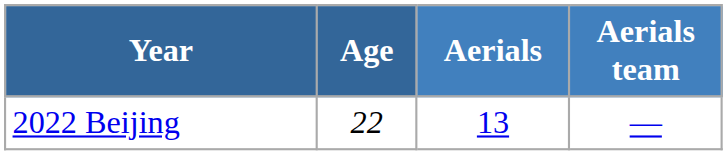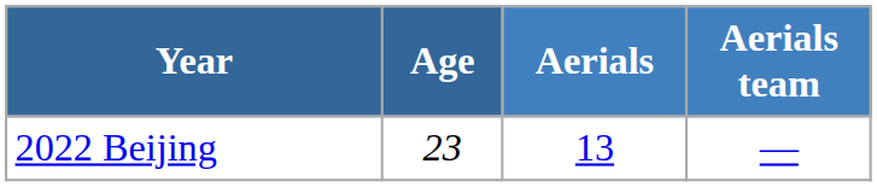 <table class="wikitable" style="font-size:95%; text-align:center; border:grey solid 1px; border-collapse:collapse; background:#ffffff;">
 <tr>
 <th style="background-color:#369; color:white;    width:140px;">Year</th>
 <th style="background-color:#369; color:white;    width:40px;">Age</th>
 <th style="background-color:#4180be; color:white; width:65px;">Aerials</th>
 <th style="background-color:#4180be; color:white; width:65px;">Aerials team</th>
 </tr>
 <tr>
 <td align=left> <a href='#'>2022 Beijing</a></td>
-<td><em>22</em></td>
+<td><em>23</em></td>
 <td><a href='#'>13</a></td>
 <td><a href='#'>—</a></td>
 </tr>
 </table>
